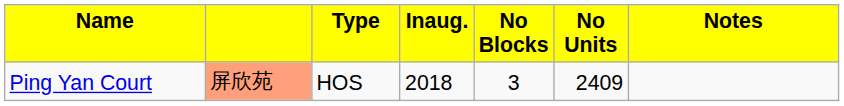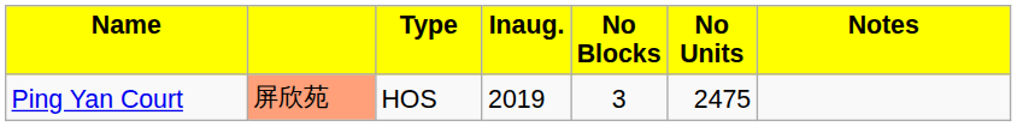 <table class="wikitable">
 <tr style="font-weight:bold;background-color:yellow" align="center">
 <td width="143.25" Height="12.75" valign="top">Name</td>
 <td width="72.75" valign="top"></td>
 <td width="59.25" valign="top">Type</td>
 <td width="48" valign="top">Inaug.</td>
 <td width="48" valign="top">No Blocks</td>
 <td width="48.75" valign="top">No Units</td>
 <td width="150.75" valign="top">Notes</td>
 </tr>
 <tr valign="bottom">
 <td Height="12.75"><a href='#'>Ping Yan Court</a></td>
 <td style="background: lightsalmon;">屏欣苑</td>
 <td>HOS</td>
-<td>2018</td>
+<td>2019</td>
 <td align="center">3</td>
-<td align="right">2409</td>
+<td align="right">2475</td>
 <td></td>
 </tr>
 </table>
